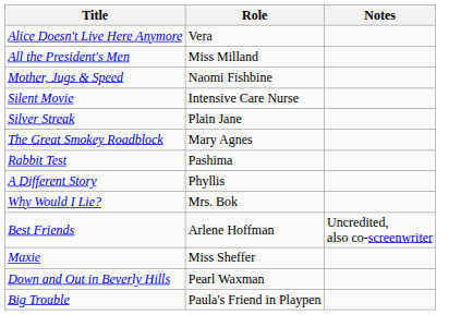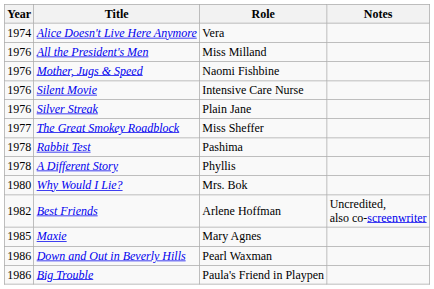 <table class="wikitable">
 <tr>
+<th>Year</th>
 <th>Title</th>
 <th>Role</th>
 <th>Notes</th>
 </tr>
 <tr>
+<td>1974</td>
 <td><em><a href='#'>Alice Doesn't Live Here Anymore</a></em></td>
 <td>Vera</td>
 <td></td>
 </tr>
 <tr>
+<td>1976</td>
 <td><em><a href='#'>All the President's Men</a></em></td>
 <td>Miss Milland</td>
 <td></td>
 </tr>
 <tr>
+<td>1976</td>
 <td><em><a href='#'>Mother, Jugs & Speed</a></em></td>
 <td>Naomi Fishbine</td>
 <td></td>
 </tr>
 <tr>
+<td>1976</td>
 <td><em><a href='#'>Silent Movie</a></em></td>
 <td>Intensive Care Nurse</td>
 <td></td>
 </tr>
 <tr>
+<td>1976</td>
 <td><em><a href='#'>Silver Streak</a></em></td>
 <td>Plain Jane</td>
 <td></td>
 </tr>
 <tr>
+<td>1977</td>
 <td><em><a href='#'>The Great Smokey Roadblock</a></em></td>
-<td>Mary Agnes</td>
+<td>Miss Sheffer</td>
 <td></td>
 </tr>
 <tr>
+<td>1978</td>
 <td><em><a href='#'>Rabbit Test</a></em></td>
 <td>Pashima</td>
 <td></td>
 </tr>
 <tr>
+<td>1978</td>
 <td><em><a href='#'>A Different Story</a></em></td>
 <td>Phyllis</td>
 <td></td>
 </tr>
 <tr>
+<td>1980</td>
 <td><em><a href='#'>Why Would I Lie?</a></em></td>
 <td>Mrs. Bok</td>
 <td></td>
 </tr>
 <tr>
+<td>1982</td>
 <td><em><a href='#'>Best Friends</a></em></td>
 <td>Arlene Hoffman</td>
 <td>Uncredited,<br>also co-<a href='#'>screenwriter</a></td>
 </tr>
 <tr>
+<td>1985</td>
 <td><em><a href='#'>Maxie</a></em></td>
-<td>Miss Sheffer</td>
+<td>Mary Agnes</td>
 <td></td>
 </tr>
 <tr>
+<td>1986</td>
 <td><em><a href='#'>Down and Out in Beverly Hills</a></em></td>
 <td>Pearl Waxman</td>
 <td></td>
 </tr>
 <tr>
+<td>1986</td>
 <td><em><a href='#'>Big Trouble</a></em></td>
 <td>Paula's Friend in Playpen</td>
 <td></td>
 </tr>
 </table>
